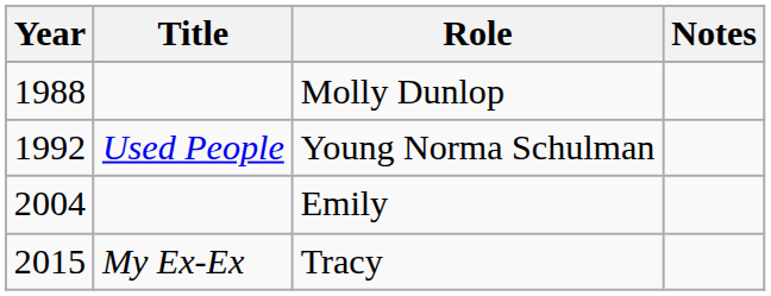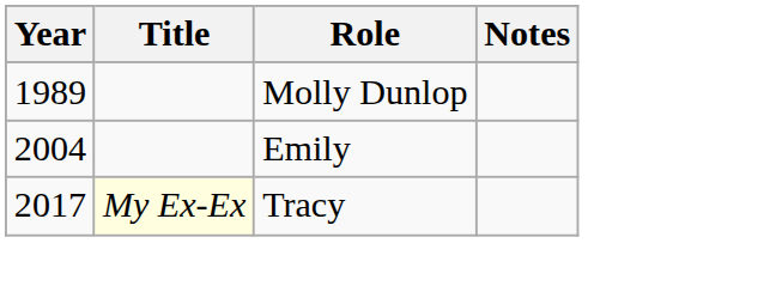 <table class="wikitable sortable">
 <tr>
 <th>Year</th>
 <th>Title</th>
 <th>Role</th>
 <th class="unsortable">Notes</th>
 </tr>
 <tr>
-<td>1988</td>
+<td>1989</td>
 <td><em></em></td>
 <td>Molly Dunlop</td>
-<td></td>
-</tr>
-<tr>
-<td>1992</td>
-<td><em><a href='#'>Used People</a></em></td>
-<td>Young Norma Schulman</td>
 <td></td>
 </tr>
 <tr>
 <td>2004</td>
 <td><em></em></td>
 <td>Emily</td>
 <td></td>
 </tr>
 <tr>
-<td>2015</td>
-<td><em>My Ex-Ex</em></td>
+<td>2017</td>
+<td style="background: lightyellow;"><em>My Ex-Ex</em></td>
 <td>Tracy</td>
 <td></td>
 </tr>
 </table>
